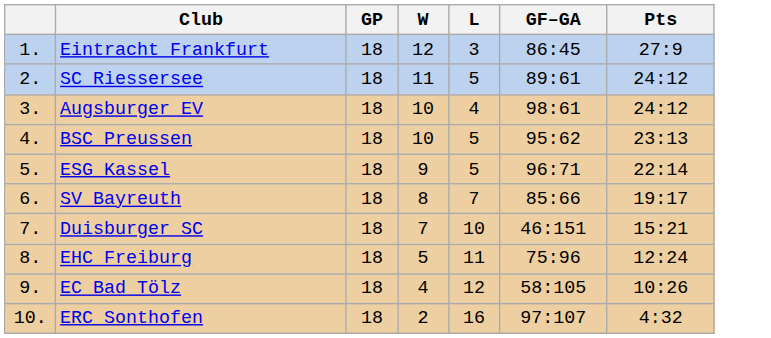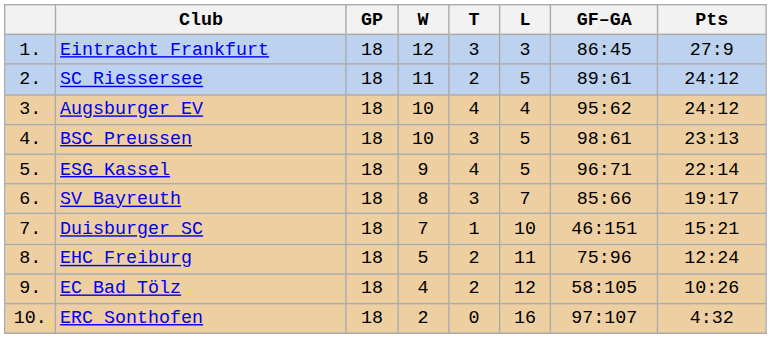 <table class="wikitable">
 <tr>
 <th width="30"></th>
 <th width="200">Club</th>
 <th width="30">GP</th>
 <th width="30">W</th>
+<th width="30">T</th>
 <th width="30">L</th>
 <th width="70">GF–GA</th>
 <th width="70">Pts</th>
 </tr>
 <tr bgcolor="#BCD2EE" align="center">
 <td>1.</td>
 <td align="left"><a href='#'>Eintracht Frankfurt</a></td>
 <td>18</td>
 <td>12</td>
 <td>3</td>
+<td>3</td>
 <td>86:45</td>
 <td>27:9</td>
 </tr>
 <tr bgcolor=#BCD2EE align="center">
 <td>2.</td>
 <td align="left"><a href='#'>SC Riessersee</a></td>
 <td>18</td>
 <td>11</td>
+<td>2</td>
 <td>5</td>
 <td>89:61</td>
 <td>24:12</td>
 </tr>
 <tr bgcolor=#EECFA1 align="center">
 <td>3.</td>
 <td align="left"><a href='#'>Augsburger EV</a></td>
 <td>18</td>
 <td>10</td>
 <td>4</td>
-<td>98:61</td>
+<td>4</td>
+<td>95:62</td>
 <td>24:12</td>
 </tr>
 <tr bgcolor=#EECFA1 align="center">
 <td>4.</td>
 <td align="left"><a href='#'>BSC Preussen</a></td>
 <td>18</td>
 <td>10</td>
+<td>3</td>
 <td>5</td>
-<td>95:62</td>
+<td>98:61</td>
 <td>23:13</td>
 </tr>
 <tr bgcolor=#EECFA1 align="center">
 <td>5.</td>
 <td align="left"><a href='#'>ESG Kassel</a></td>
 <td>18</td>
 <td>9</td>
+<td>4</td>
 <td>5</td>
 <td>96:71</td>
 <td>22:14</td>
 </tr>
 <tr bgcolor=#EECFA1 align="center">
 <td>6.</td>
 <td align="left"><a href='#'>SV Bayreuth</a></td>
 <td>18</td>
 <td>8</td>
+<td>3</td>
 <td>7</td>
 <td>85:66</td>
 <td>19:17</td>
 </tr>
 <tr bgcolor=#EECFA1 align="center">
 <td>7.</td>
 <td align="left"><a href='#'>Duisburger SC</a></td>
 <td>18</td>
 <td>7</td>
+<td>1</td>
 <td>10</td>
 <td>46:151</td>
 <td>15:21</td>
 </tr>
 <tr bgcolor=#EECFA1 align="center">
 <td>8.</td>
 <td align="left"><a href='#'>EHC Freiburg</a></td>
 <td>18</td>
 <td>5</td>
+<td>2</td>
 <td>11</td>
 <td>75:96</td>
 <td>12:24</td>
 </tr>
 <tr bgcolor=#EECFA1 align="center">
 <td>9.</td>
 <td align="left"><a href='#'>EC Bad Tölz</a></td>
 <td>18</td>
 <td>4</td>
+<td>2</td>
 <td>12</td>
 <td>58:105</td>
 <td>10:26</td>
 </tr>
 <tr bgcolor=#EECFA1 align="center">
 <td>10.</td>
 <td align="left"><a href='#'>ERC Sonthofen</a></td>
 <td>18</td>
 <td>2</td>
+<td>0</td>
 <td>16</td>
 <td>97:107</td>
 <td>4:32</td>
 </tr>
 </table>
